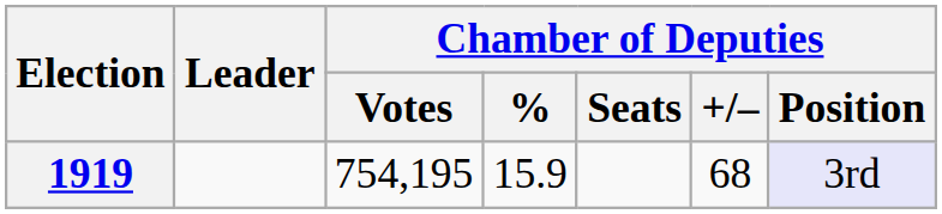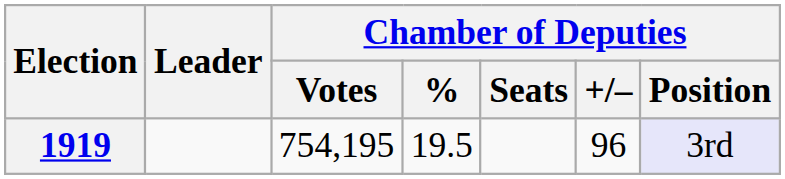 <table class="wikitable" style="text-align:center">
 <tr>
 <th rowspan="2">Election</th>
 <th rowspan="2">Leader</th>
 <th colspan="5"><a href='#'>Chamber of Deputies</a></th>
 </tr>
 <tr>
 <th>Votes</th>
 <th>%</th>
 <th>Seats</th>
 <th>+/–</th>
 <th>Position</th>
 </tr>
 <tr>
 <th><a href='#'>1919</a></th>
 <td></td>
 <td>754,195</td>
-<td>15.9</td>
+<td>19.5</td>
 <td></td>
-<td> 68</td>
+<td> 96</td>
 <td style="background: lavender;"> 3rd</td>
 </tr>
 </table>
